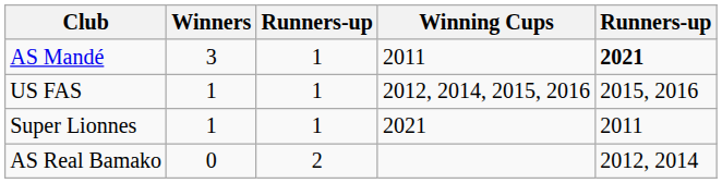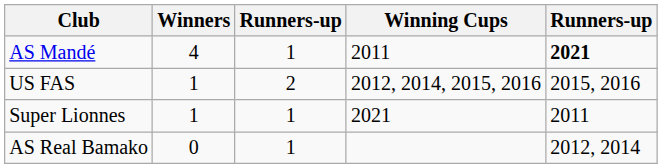 <table class="wikitable">
 <tr>
 <th>Club</th>
 <th>Winners</th>
 <th>Runners-up</th>
 <th>Winning Cups</th>
 <th>Runners-up</th>
 </tr>
 <tr>
 <td><a href='#'>AS Mandé</a></td>
-<td align=center>3</td>
+<td align=center>4</td>
 <td align=center>1</td>
 <td>2011</td>
 <td><strong>2021</strong></td>
 </tr>
 <tr>
 <td>US FAS</td>
 <td align=center>1</td>
-<td align=center>1</td>
+<td align=center>2</td>
 <td>2012, 2014, 2015, 2016</td>
 <td>2015, 2016</td>
 </tr>
 <tr>
 <td>Super Lionnes</td>
 <td align=center>1</td>
 <td align=center>1</td>
 <td>2021</td>
 <td>2011</td>
 </tr>
 <tr>
 <td>AS Real Bamako</td>
 <td align=center>0</td>
-<td align=center>2</td>
+<td align=center>1</td>
 <td></td>
 <td>2012, 2014</td>
 </tr>
 </table>
